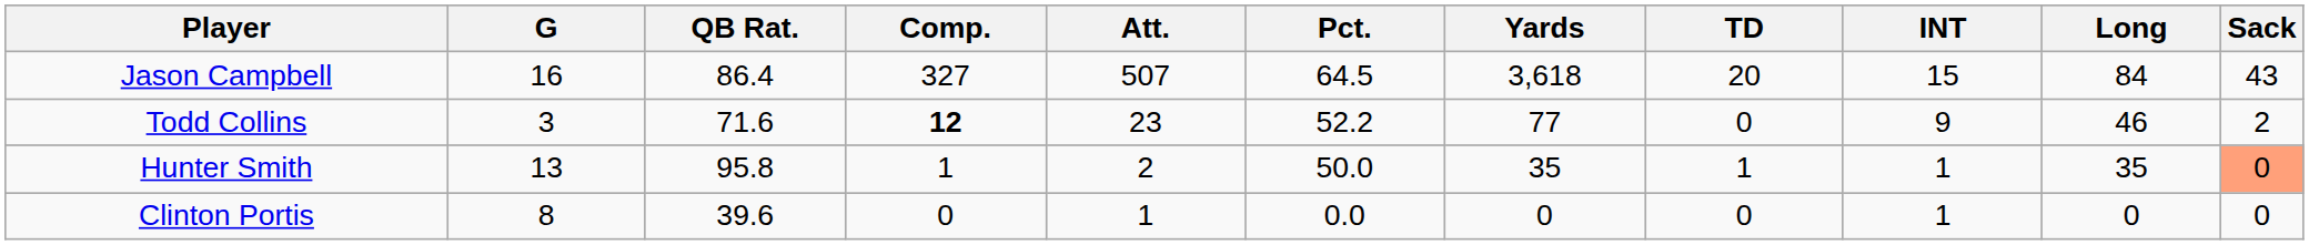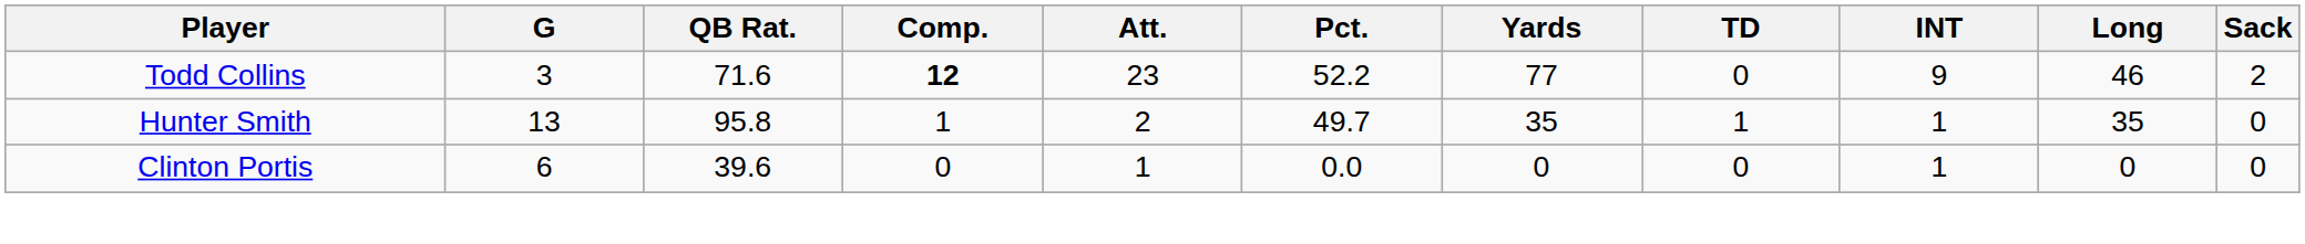 <table class="wikitable">
 <tr>
 <th bgcolor="#DDDDFF" width="20%">Player</th>
 <th bgcolor="#DDDDFF" width="9%">G</th>
 <th bgcolor="#DDDDFF" width="9%">QB Rat.</th>
 <th bgcolor="#DDDDFF" width="9%">Comp.</th>
 <th bgcolor="#DDDDFF" width="9%">Att.</th>
 <th bgcolor="#DDDDFF" width="9%">Pct.</th>
 <th bgcolor="#DDDDFF" width="9%">Yards</th>
 <th bgcolor="#DDDDFF" width="9%">TD</th>
 <th bgcolor="#DDDDFF" width="9%">INT</th>
 <th bgcolor="#DDDDFF" width="9%">Long</th>
 <th bgcolor="#DDDDFF" width="9%">Sack</th>
-</tr>
-<tr align="center">
-<td><a href='#'>Jason Campbell</a></td>
-<td>16</td>
-<td>86.4</td>
-<td>327</td>
-<td>507</td>
-<td>64.5</td>
-<td>3,618</td>
-<td>20</td>
-<td>15</td>
-<td>84</td>
-<td>43</td>
 </tr>
 <tr align="center">
 <td><a href='#'>Todd Collins</a></td>
 <td>3</td>
 <td>71.6</td>
 <td><strong>12</strong></td>
 <td>23</td>
 <td>52.2</td>
 <td>77</td>
 <td>0</td>
 <td>9</td>
 <td>46</td>
 <td>2</td>
 </tr>
 <tr align="center">
 <td><a href='#'>Hunter Smith</a></td>
 <td>13</td>
 <td>95.8</td>
 <td>1</td>
 <td>2</td>
-<td>50.0</td>
+<td>49.7</td>
 <td>35</td>
 <td>1</td>
 <td>1</td>
 <td>35</td>
-<td style="background: lightsalmon;">0</td>
+<td>0</td>
 </tr>
 <tr align="center">
 <td><a href='#'>Clinton Portis</a></td>
-<td>8</td>
+<td>6</td>
 <td>39.6</td>
 <td>0</td>
 <td>1</td>
 <td>0.0</td>
 <td>0</td>
 <td>0</td>
 <td>1</td>
 <td>0</td>
 <td>0</td>
 </tr>
 </table>
